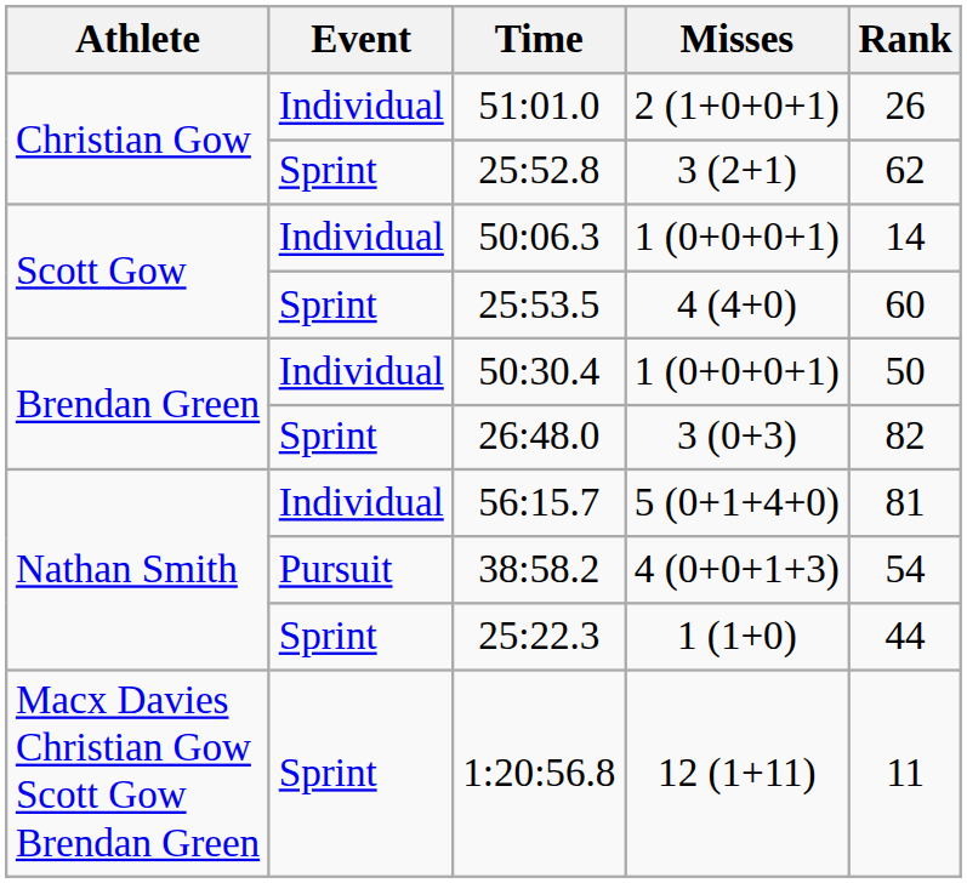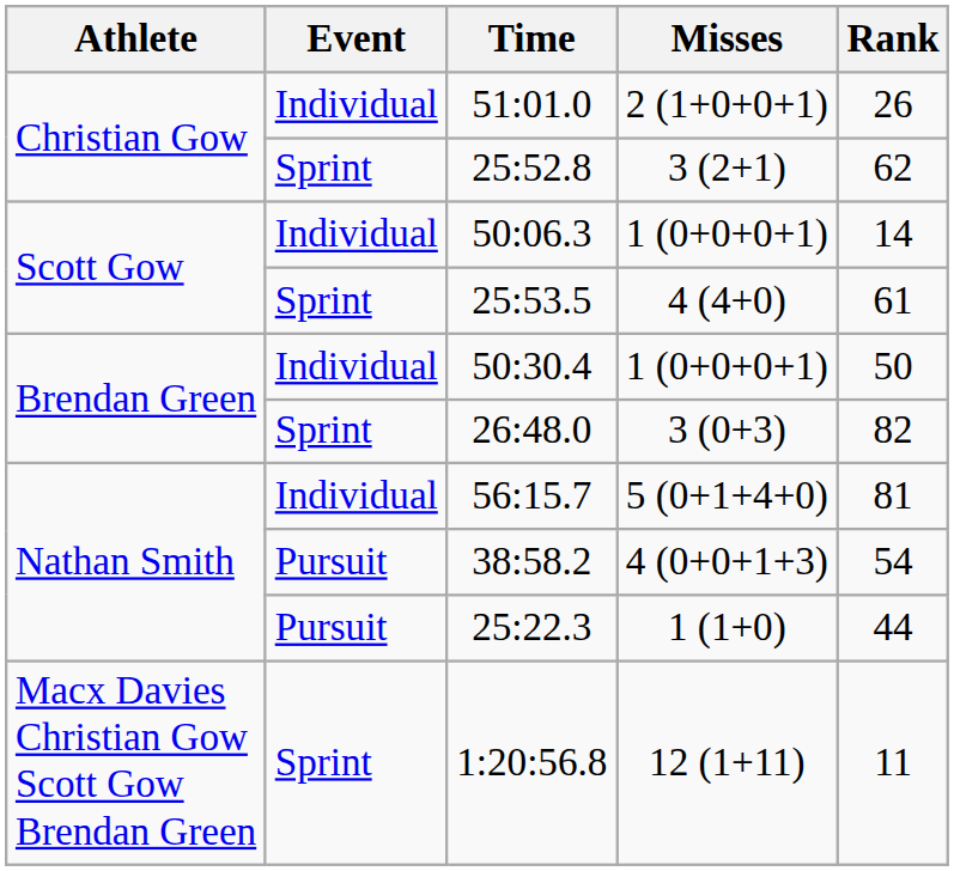 <table class="wikitable" style="font-size:90%">
 <tr>
 <th>Athlete</th>
 <th>Event</th>
 <th>Time</th>
 <th>Misses</th>
 <th>Rank</th>
 </tr>
 <tr align=center>
 <td align=left rowspan=2><a href='#'>Christian Gow</a></td>
 <td align=left><a href='#'>Individual</a></td>
 <td>51:01.0</td>
 <td>2 (1+0+0+1)</td>
 <td>26</td>
 </tr>
 <tr align=center>
 <td align=left><a href='#'>Sprint</a></td>
 <td>25:52.8</td>
 <td>3 (2+1)</td>
 <td>62</td>
 </tr>
 <tr align=center>
 <td align=left rowspan=2><a href='#'>Scott Gow</a></td>
 <td align=left><a href='#'>Individual</a></td>
 <td>50:06.3</td>
 <td>1 (0+0+0+1)</td>
 <td>14</td>
 </tr>
 <tr align=center>
 <td align=left><a href='#'>Sprint</a></td>
 <td>25:53.5</td>
 <td>4 (4+0)</td>
-<td>60</td>
+<td>61</td>
 </tr>
 <tr align=center>
 <td align=left rowspan=2><a href='#'>Brendan Green</a></td>
 <td align=left><a href='#'>Individual</a></td>
 <td>50:30.4</td>
 <td>1 (0+0+0+1)</td>
 <td>50</td>
 </tr>
 <tr align=center>
 <td align=left><a href='#'>Sprint</a></td>
 <td>26:48.0</td>
 <td>3 (0+3)</td>
 <td>82</td>
 </tr>
 <tr align=center>
 <td align=left rowspan=3><a href='#'>Nathan Smith</a></td>
 <td align=left><a href='#'>Individual</a></td>
 <td>56:15.7</td>
 <td>5 (0+1+4+0)</td>
 <td>81</td>
 </tr>
 <tr align=center>
 <td align=left><a href='#'>Pursuit</a></td>
 <td>38:58.2</td>
 <td>4 (0+0+1+3)</td>
 <td>54</td>
 </tr>
 <tr align=center>
-<td align=left><a href='#'>Sprint</a></td>
+<td align=left><a href='#'>Pursuit</a></td>
 <td>25:22.3</td>
 <td>1 (1+0)</td>
 <td>44</td>
 </tr>
 <tr align=center>
 <td align=left><a href='#'>Macx Davies</a><br><a href='#'>Christian Gow</a><br><a href='#'>Scott Gow</a><br><a href='#'>Brendan Green</a></td>
 <td align=left><a href='#'>Sprint</a></td>
 <td>1:20:56.8</td>
 <td>12 (1+11)</td>
 <td>11</td>
 </tr>
 </table>
